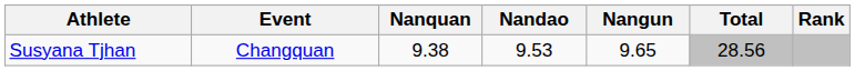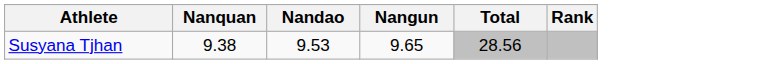 <table class=wikitable style="text-align:center">
 <tr>
 <th width=150>Athlete</th>
-<th width=150>Event</th>
 <th width=80>Nanquan</th>
 <th width=80>Nandao</th>
 <th width=80>Nangun</th>
 <th width=80>Total</th>
 <th width=40>Rank</th>
 </tr>
 <tr>
 <td align=left><a href='#'>Susyana Tjhan</a></td>
-<td align="center"><a href='#'>Changquan</a></td>
 <td>9.38</td>
 <td>9.53</td>
 <td>9.65</td>
 <td bgcolor="silver">28.56</td>
 <td bgcolor="silver"></td>
 </tr>
 </table>
